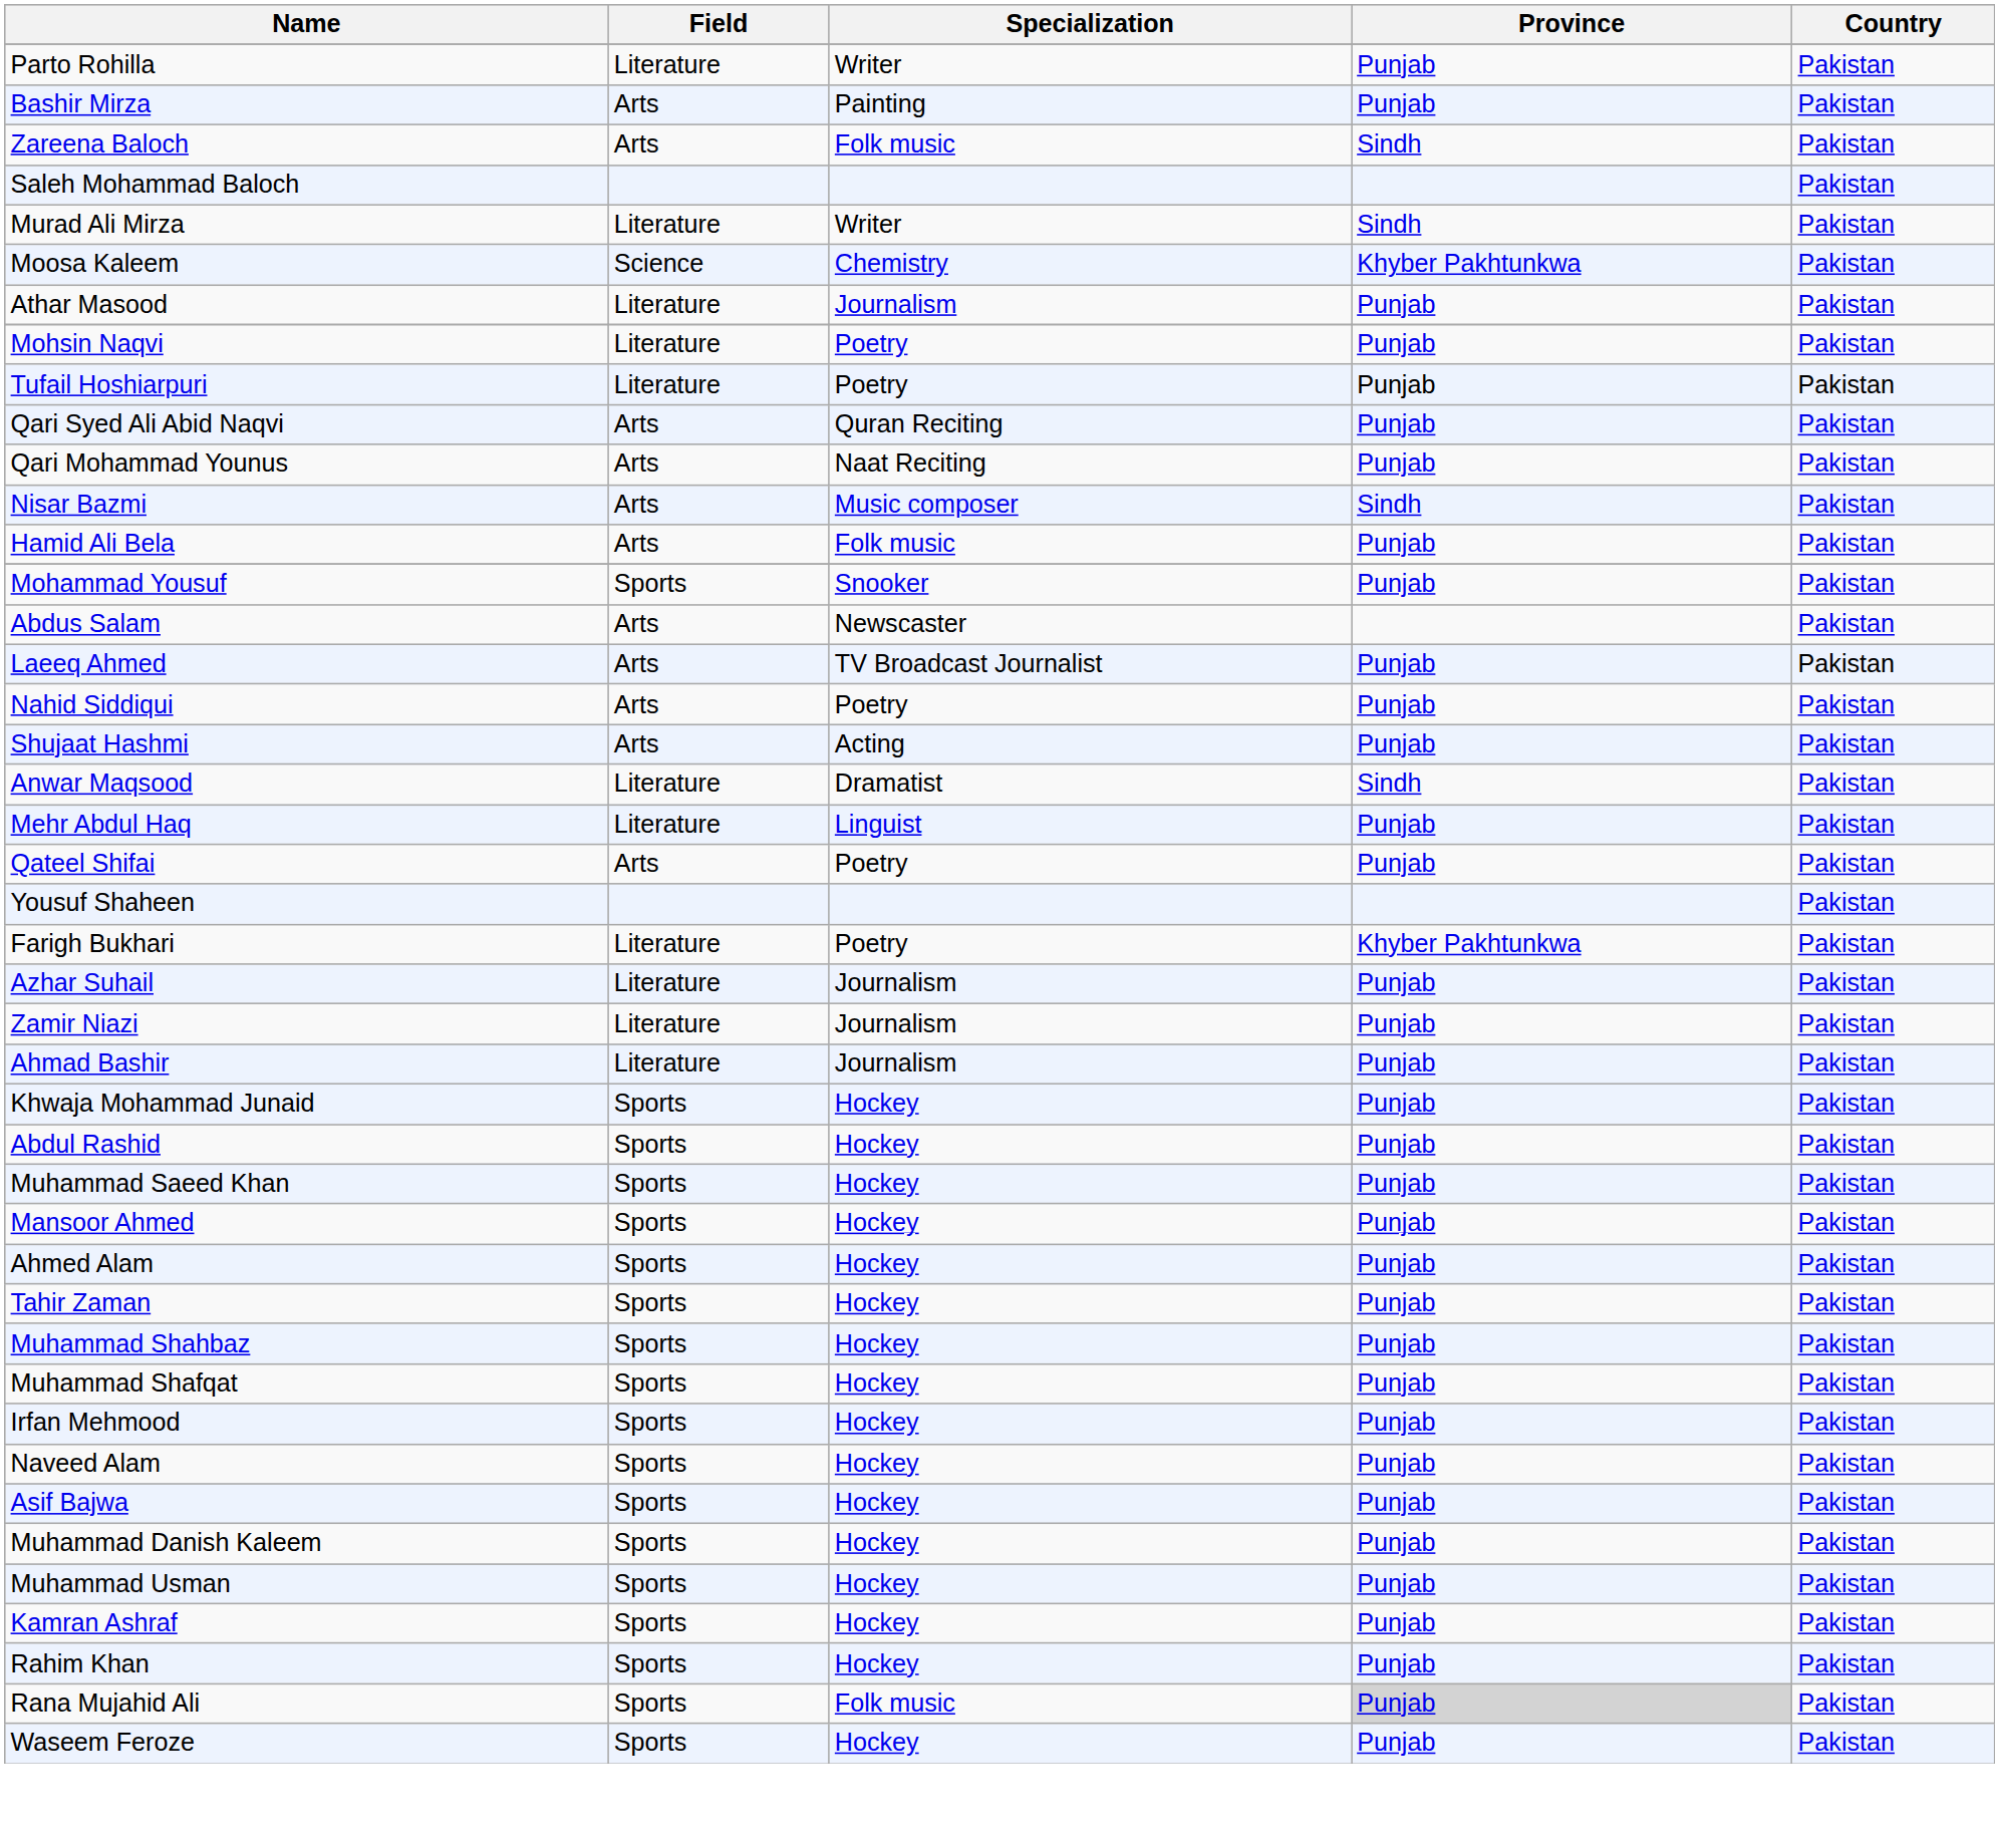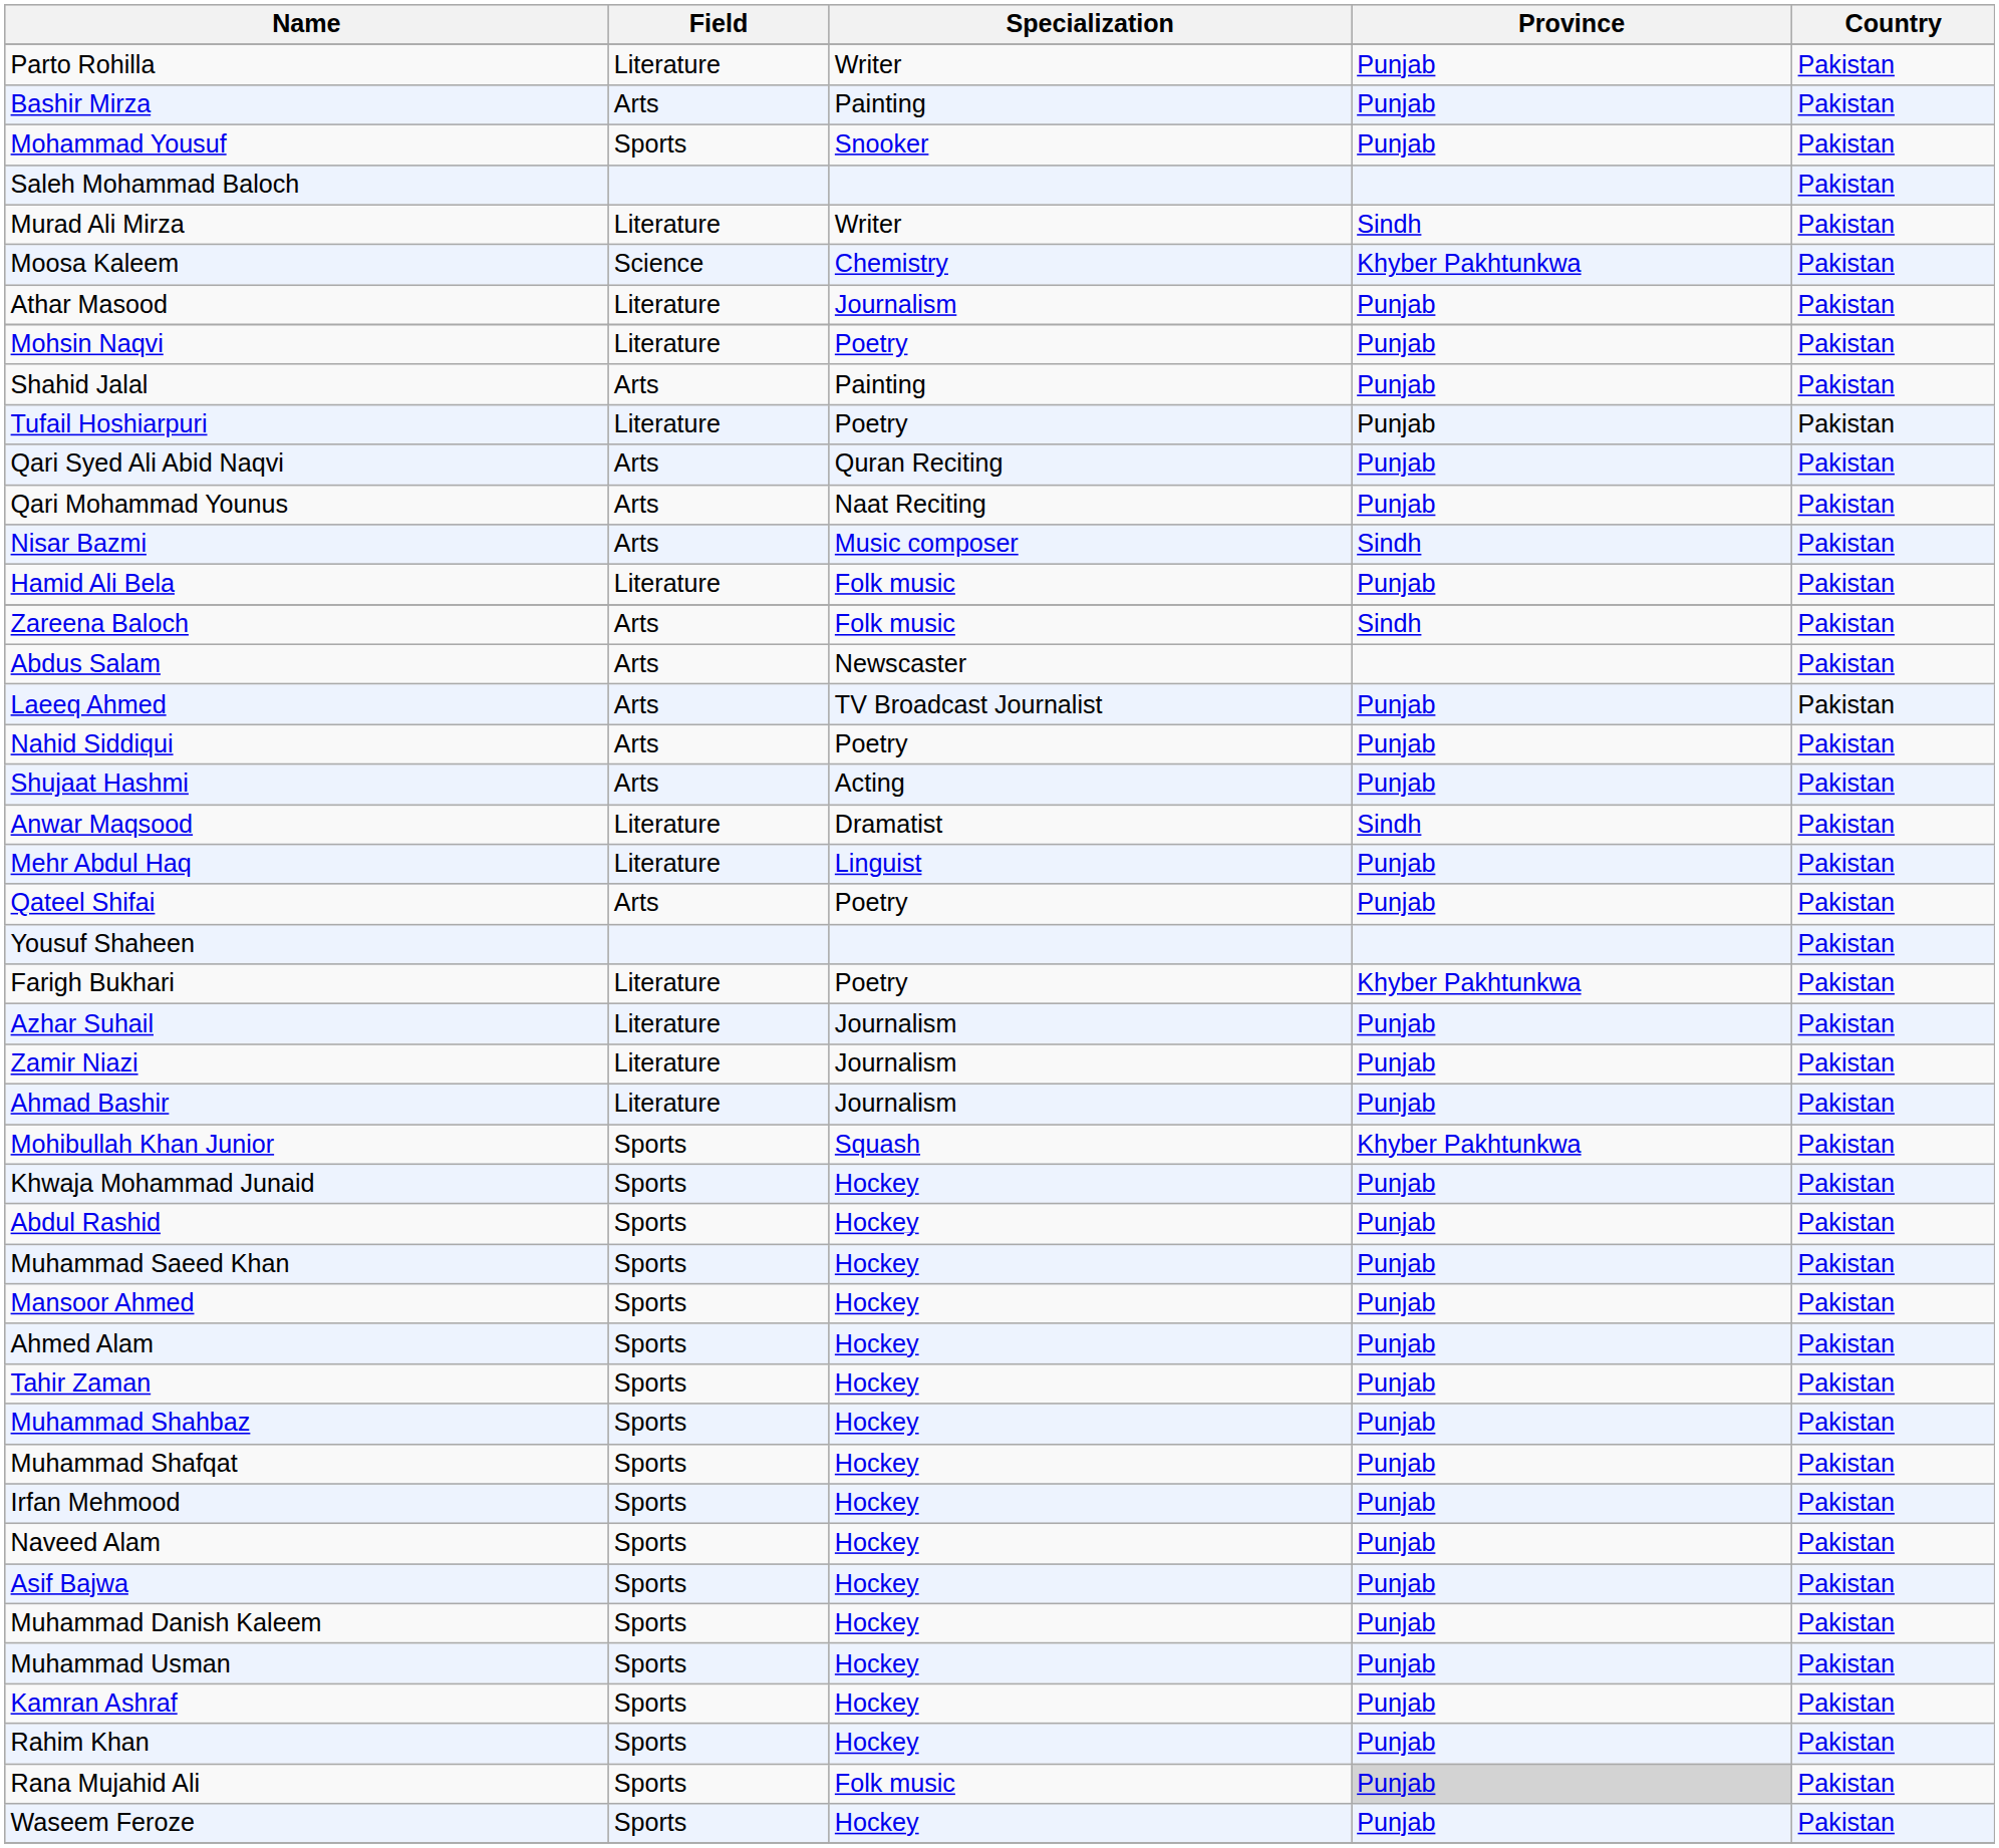 <table class="wikitable sortable" width="100%">
 <tr>
 <th>Name</th>
 <th>Field</th>
 <th>Specialization</th>
 <th>Province</th>
 <th>Country</th>
 </tr>
 <tr bgcolor=#edf3fe>
 </tr>
 <tr>
 <td>Parto Rohilla</td>
 <td>Literature</td>
 <td>Writer</td>
 <td><a href='#'>Punjab</a></td>
 <td><a href='#'>Pakistan</a></td>
 </tr>
 <tr bgcolor=#edf3fe>
 <td><a href='#'>Bashir Mirza</a></td>
 <td>Arts</td>
 <td>Painting</td>
 <td><a href='#'>Punjab</a></td>
 <td><a href='#'>Pakistan</a></td>
 </tr>
 <tr>
-<td><a href='#'>Zareena Baloch</a></td>
-<td>Arts</td>
-<td><a href='#'>Folk music</a></td>
-<td><a href='#'>Sindh</a></td>
+<td><a href='#'>Mohammad Yousuf</a></td>
+<td>Sports</td>
+<td><a href='#'>Snooker</a></td>
+<td><a href='#'>Punjab</a></td>
 <td><a href='#'>Pakistan</a></td>
 </tr>
 <tr bgcolor=#edf3fe>
 <td>Saleh Mohammad Baloch</td>
 <td></td>
 <td></td>
 <td></td>
 <td><a href='#'>Pakistan</a></td>
 </tr>
 <tr>
 <td>Murad Ali Mirza</td>
 <td>Literature</td>
 <td>Writer</td>
 <td><a href='#'>Sindh</a></td>
 <td><a href='#'>Pakistan</a></td>
 </tr>
 <tr bgcolor=#edf3fe>
 <td>Moosa Kaleem</td>
 <td>Science</td>
 <td><a href='#'>Chemistry</a></td>
 <td><a href='#'>Khyber Pakhtunkwa</a></td>
 <td><a href='#'>Pakistan</a></td>
 </tr>
 <tr>
 <td>Athar Masood</td>
 <td>Literature</td>
 <td><a href='#'>Journalism</a></td>
 <td><a href='#'>Punjab</a></td>
 <td><a href='#'>Pakistan</a></td>
 </tr>
 <tr bgcolor=#edf3fe>
 </tr>
 <tr>
 <td><a href='#'>Mohsin Naqvi</a></td>
 <td>Literature</td>
 <td><a href='#'>Poetry</a></td>
 <td><a href='#'>Punjab</a></td>
 <td><a href='#'>Pakistan</a></td>
 </tr>
+<tr>
+<td>Shahid Jalal</td>
+<td>Arts</td>
+<td>Painting</td>
+<td><a href='#'>Punjab</a></td>
+<td><a href='#'>Pakistan</a></td>
+</tr>
 <tr bgcolor=#edf3fe>
 <td><a href='#'>Tufail Hoshiarpuri</a></td>
 <td>Literature</td>
 <td>Poetry</td>
 <td>Punjab</td>
 <td>Pakistan</td>
 </tr>
 <tr bgcolor=#edf3fe>
 <td>Qari Syed Ali Abid Naqvi</td>
 <td>Arts</td>
 <td>Quran Reciting</td>
 <td><a href='#'>Punjab</a></td>
 <td><a href='#'>Pakistan</a></td>
 </tr>
 <tr>
 <td>Qari Mohammad Younus</td>
 <td>Arts</td>
 <td>Naat Reciting</td>
 <td><a href='#'>Punjab</a></td>
 <td><a href='#'>Pakistan</a></td>
 </tr>
 <tr bgcolor=#edf3fe>
 <td><a href='#'>Nisar Bazmi</a></td>
 <td>Arts</td>
 <td><a href='#'>Music composer</a></td>
 <td><a href='#'>Sindh</a></td>
 <td><a href='#'>Pakistan</a></td>
 </tr>
 <tr>
 <td><a href='#'>Hamid Ali Bela</a></td>
-<td>Arts</td>
+<td>Literature</td>
 <td><a href='#'>Folk music</a></td>
 <td><a href='#'>Punjab</a></td>
 <td><a href='#'>Pakistan</a></td>
 </tr>
 <tr bgcolor=#edf3fe>
 </tr>
 <tr>
-<td><a href='#'>Mohammad Yousuf</a></td>
-<td>Sports</td>
-<td><a href='#'>Snooker</a></td>
-<td><a href='#'>Punjab</a></td>
+<td><a href='#'>Zareena Baloch</a></td>
+<td>Arts</td>
+<td><a href='#'>Folk music</a></td>
+<td><a href='#'>Sindh</a></td>
 <td><a href='#'>Pakistan</a></td>
 </tr>
 <tr>
 <td><a href='#'>Abdus Salam</a></td>
 <td>Arts</td>
 <td>Newscaster</td>
 <td></td>
 <td><a href='#'>Pakistan</a></td>
 </tr>
 <tr bgcolor=#edf3fe>
 <td><a href='#'>Laeeq Ahmed</a></td>
 <td>Arts</td>
 <td>TV Broadcast Journalist</td>
 <td><a href='#'>Punjab</a></td>
 <td>Pakistan</td>
 </tr>
 <tr>
 <td><a href='#'>Nahid Siddiqui</a></td>
 <td>Arts</td>
 <td>Poetry</td>
 <td><a href='#'>Punjab</a></td>
 <td><a href='#'>Pakistan</a></td>
 </tr>
 <tr bgcolor=#edf3fe>
 <td><a href='#'>Shujaat Hashmi</a></td>
 <td>Arts</td>
 <td>Acting</td>
 <td><a href='#'>Punjab</a></td>
 <td><a href='#'>Pakistan</a></td>
 </tr>
 <tr>
 <td><a href='#'>Anwar Maqsood</a></td>
 <td>Literature</td>
 <td>Dramatist</td>
 <td><a href='#'>Sindh</a></td>
 <td><a href='#'>Pakistan</a></td>
 </tr>
 <tr bgcolor=#edf3fe>
 <td><a href='#'>Mehr Abdul Haq</a></td>
 <td>Literature</td>
 <td><a href='#'>Linguist</a></td>
 <td><a href='#'>Punjab</a></td>
 <td><a href='#'>Pakistan</a></td>
 </tr>
 <tr>
 <td><a href='#'>Qateel Shifai</a></td>
 <td>Arts</td>
 <td>Poetry</td>
 <td><a href='#'>Punjab</a></td>
 <td><a href='#'>Pakistan</a></td>
 </tr>
 <tr bgcolor=#edf3fe>
 <td>Yousuf Shaheen</td>
 <td></td>
 <td></td>
 <td></td>
 <td><a href='#'>Pakistan</a></td>
 </tr>
 <tr>
 <td>Farigh Bukhari</td>
 <td>Literature</td>
 <td>Poetry</td>
 <td><a href='#'>Khyber Pakhtunkwa</a></td>
 <td><a href='#'>Pakistan</a></td>
 </tr>
 <tr bgcolor=#edf3fe>
 <td><a href='#'>Azhar Suhail</a></td>
 <td>Literature</td>
 <td>Journalism</td>
 <td><a href='#'>Punjab</a></td>
 <td><a href='#'>Pakistan</a></td>
 </tr>
 <tr>
 <td><a href='#'>Zamir Niazi</a></td>
 <td>Literature</td>
 <td>Journalism</td>
 <td><a href='#'>Punjab</a></td>
 <td><a href='#'>Pakistan</a></td>
 </tr>
 <tr bgcolor=#edf3fe>
 <td><a href='#'>Ahmad Bashir</a></td>
 <td>Literature</td>
 <td>Journalism</td>
 <td><a href='#'>Punjab</a></td>
+<td><a href='#'>Pakistan</a></td>
+</tr>
+<tr>
+<td><a href='#'>Mohibullah Khan Junior</a></td>
+<td>Sports</td>
+<td><a href='#'>Squash</a></td>
+<td><a href='#'>Khyber Pakhtunkwa</a></td>
 <td><a href='#'>Pakistan</a></td>
 </tr>
 <tr bgcolor=#edf3fe>
 <td>Khwaja Mohammad Junaid</td>
 <td>Sports</td>
 <td><a href='#'>Hockey</a></td>
 <td><a href='#'>Punjab</a></td>
 <td><a href='#'>Pakistan</a></td>
 </tr>
 <tr>
 <td><a href='#'>Abdul Rashid</a></td>
 <td>Sports</td>
 <td><a href='#'>Hockey</a></td>
 <td><a href='#'>Punjab</a></td>
 <td><a href='#'>Pakistan</a></td>
 </tr>
 <tr bgcolor=#edf3fe>
 <td>Muhammad Saeed Khan</td>
 <td>Sports</td>
 <td><a href='#'>Hockey</a></td>
 <td><a href='#'>Punjab</a></td>
 <td><a href='#'>Pakistan</a></td>
 </tr>
 <tr>
 <td><a href='#'>Mansoor Ahmed</a></td>
 <td>Sports</td>
 <td><a href='#'>Hockey</a></td>
 <td><a href='#'>Punjab</a></td>
 <td><a href='#'>Pakistan</a></td>
 </tr>
 <tr bgcolor=#edf3fe>
 <td>Ahmed Alam</td>
 <td>Sports</td>
 <td><a href='#'>Hockey</a></td>
 <td><a href='#'>Punjab</a></td>
 <td><a href='#'>Pakistan</a></td>
 </tr>
 <tr>
 <td><a href='#'>Tahir Zaman</a></td>
 <td>Sports</td>
 <td><a href='#'>Hockey</a></td>
 <td><a href='#'>Punjab</a></td>
 <td><a href='#'>Pakistan</a></td>
 </tr>
 <tr bgcolor=#edf3fe>
 <td><a href='#'>Muhammad Shahbaz</a></td>
 <td>Sports</td>
 <td><a href='#'>Hockey</a></td>
 <td><a href='#'>Punjab</a></td>
 <td><a href='#'>Pakistan</a></td>
 </tr>
 <tr>
 <td>Muhammad Shafqat</td>
 <td>Sports</td>
 <td><a href='#'>Hockey</a></td>
 <td><a href='#'>Punjab</a></td>
 <td><a href='#'>Pakistan</a></td>
 </tr>
 <tr bgcolor=#edf3fe>
 <td>Irfan Mehmood</td>
 <td>Sports</td>
 <td><a href='#'>Hockey</a></td>
 <td><a href='#'>Punjab</a></td>
 <td><a href='#'>Pakistan</a></td>
 </tr>
 <tr>
 <td>Naveed Alam</td>
 <td>Sports</td>
 <td><a href='#'>Hockey</a></td>
 <td><a href='#'>Punjab</a></td>
 <td><a href='#'>Pakistan</a></td>
 </tr>
 <tr bgcolor=#edf3fe>
 <td><a href='#'>Asif Bajwa</a></td>
 <td>Sports</td>
 <td><a href='#'>Hockey</a></td>
 <td><a href='#'>Punjab</a></td>
 <td><a href='#'>Pakistan</a></td>
 </tr>
 <tr>
 <td>Muhammad Danish Kaleem</td>
 <td>Sports</td>
 <td><a href='#'>Hockey</a></td>
 <td><a href='#'>Punjab</a></td>
 <td><a href='#'>Pakistan</a></td>
 </tr>
 <tr bgcolor=#edf3fe>
 <td>Muhammad Usman</td>
 <td>Sports</td>
 <td><a href='#'>Hockey</a></td>
 <td><a href='#'>Punjab</a></td>
 <td><a href='#'>Pakistan</a></td>
 </tr>
 <tr>
 <td><a href='#'>Kamran Ashraf</a></td>
 <td>Sports</td>
 <td><a href='#'>Hockey</a></td>
 <td><a href='#'>Punjab</a></td>
 <td><a href='#'>Pakistan</a></td>
 </tr>
 <tr bgcolor=#edf3fe>
 <td>Rahim Khan</td>
 <td>Sports</td>
 <td><a href='#'>Hockey</a></td>
 <td><a href='#'>Punjab</a></td>
 <td><a href='#'>Pakistan</a></td>
 </tr>
 <tr>
 <td>Rana Mujahid Ali</td>
 <td>Sports</td>
 <td><a href='#'>Folk music</a></td>
 <td style="background: lightgrey;"><a href='#'>Punjab</a></td>
 <td><a href='#'>Pakistan</a></td>
 </tr>
 <tr bgcolor=#edf3fe>
 <td>Waseem Feroze</td>
 <td>Sports</td>
 <td><a href='#'>Hockey</a></td>
 <td><a href='#'>Punjab</a></td>
 <td><a href='#'>Pakistan</a></td>
 </tr>
 <tr>
 </tr>
 </table>
